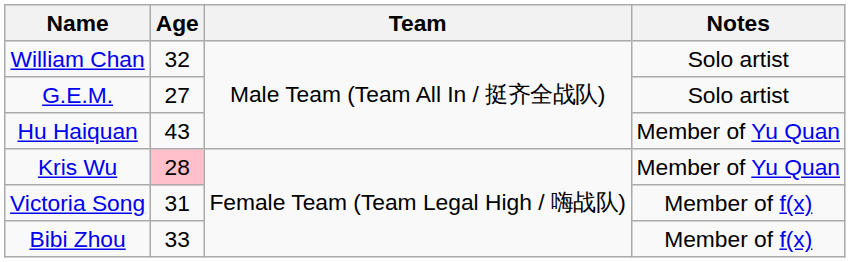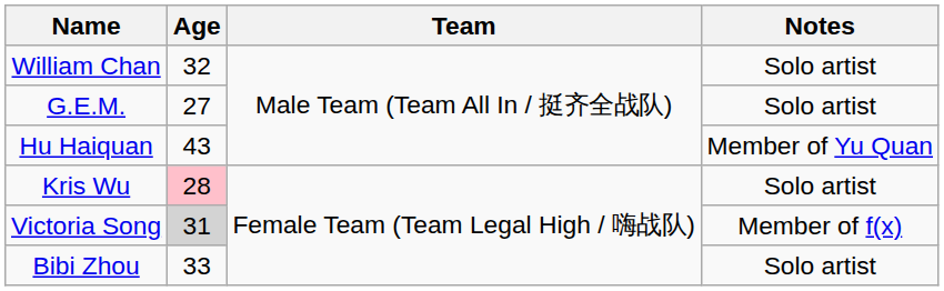 <table class="wikitable" style="font-size:95%; text-align:center;">
 <tr>
 <th>Name</th>
 <th>Age</th>
 <th>Team</th>
 <th>Notes</th>
 </tr>
 <tr>
 <td><a href='#'>William Chan</a></td>
 <td>32</td>
 <td rowspan=3>Male Team (Team All In / 挺齐全战队)</td>
 <td>Solo artist</td>
 </tr>
 <tr>
 <td><a href='#'>G.E.M.</a></td>
 <td>27</td>
 <td>Solo artist</td>
 </tr>
 <tr>
 <td><a href='#'>Hu Haiquan</a></td>
 <td>43</td>
 <td>Member of <a href='#'>Yu Quan</a></td>
 </tr>
 <tr>
 <td><a href='#'>Kris Wu</a></td>
 <td style="background: pink;">28</td>
 <td rowspan=3>Female Team (Team Legal High / 嗨战队)</td>
-<td>Member of <a href='#'>Yu Quan</a></td>
+<td>Solo artist</td>
 </tr>
 <tr>
 <td><a href='#'>Victoria Song</a></td>
-<td>31</td>
+<td style="background: lightgrey;">31</td>
 <td>Member of <a href='#'>f(x)</a></td>
 </tr>
 <tr>
 <td><a href='#'>Bibi Zhou</a></td>
 <td>33</td>
-<td>Member of <a href='#'>f(x)</a></td>
+<td>Solo artist</td>
 </tr>
 </table>
